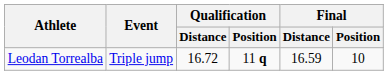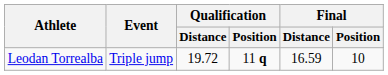 <table class=wikitable style=font-size:90%>
 <tr>
 <th rowspan=2>Athlete</th>
 <th rowspan=2>Event</th>
 <th colspan=2>Qualification</th>
 <th colspan=2>Final</th>
 </tr>
 <tr style=font-size:95%>
 <th>Distance</th>
 <th>Position</th>
 <th>Distance</th>
 <th>Position</th>
 </tr>
 <tr align=center>
 <td align=left><a href='#'>Leodan Torrealba</a></td>
 <td align=left><a href='#'>Triple jump</a></td>
-<td>16.72</td>
+<td>19.72</td>
 <td>11 <strong>q</strong></td>
 <td>16.59</td>
 <td>10</td>
 </tr>
 </table>
